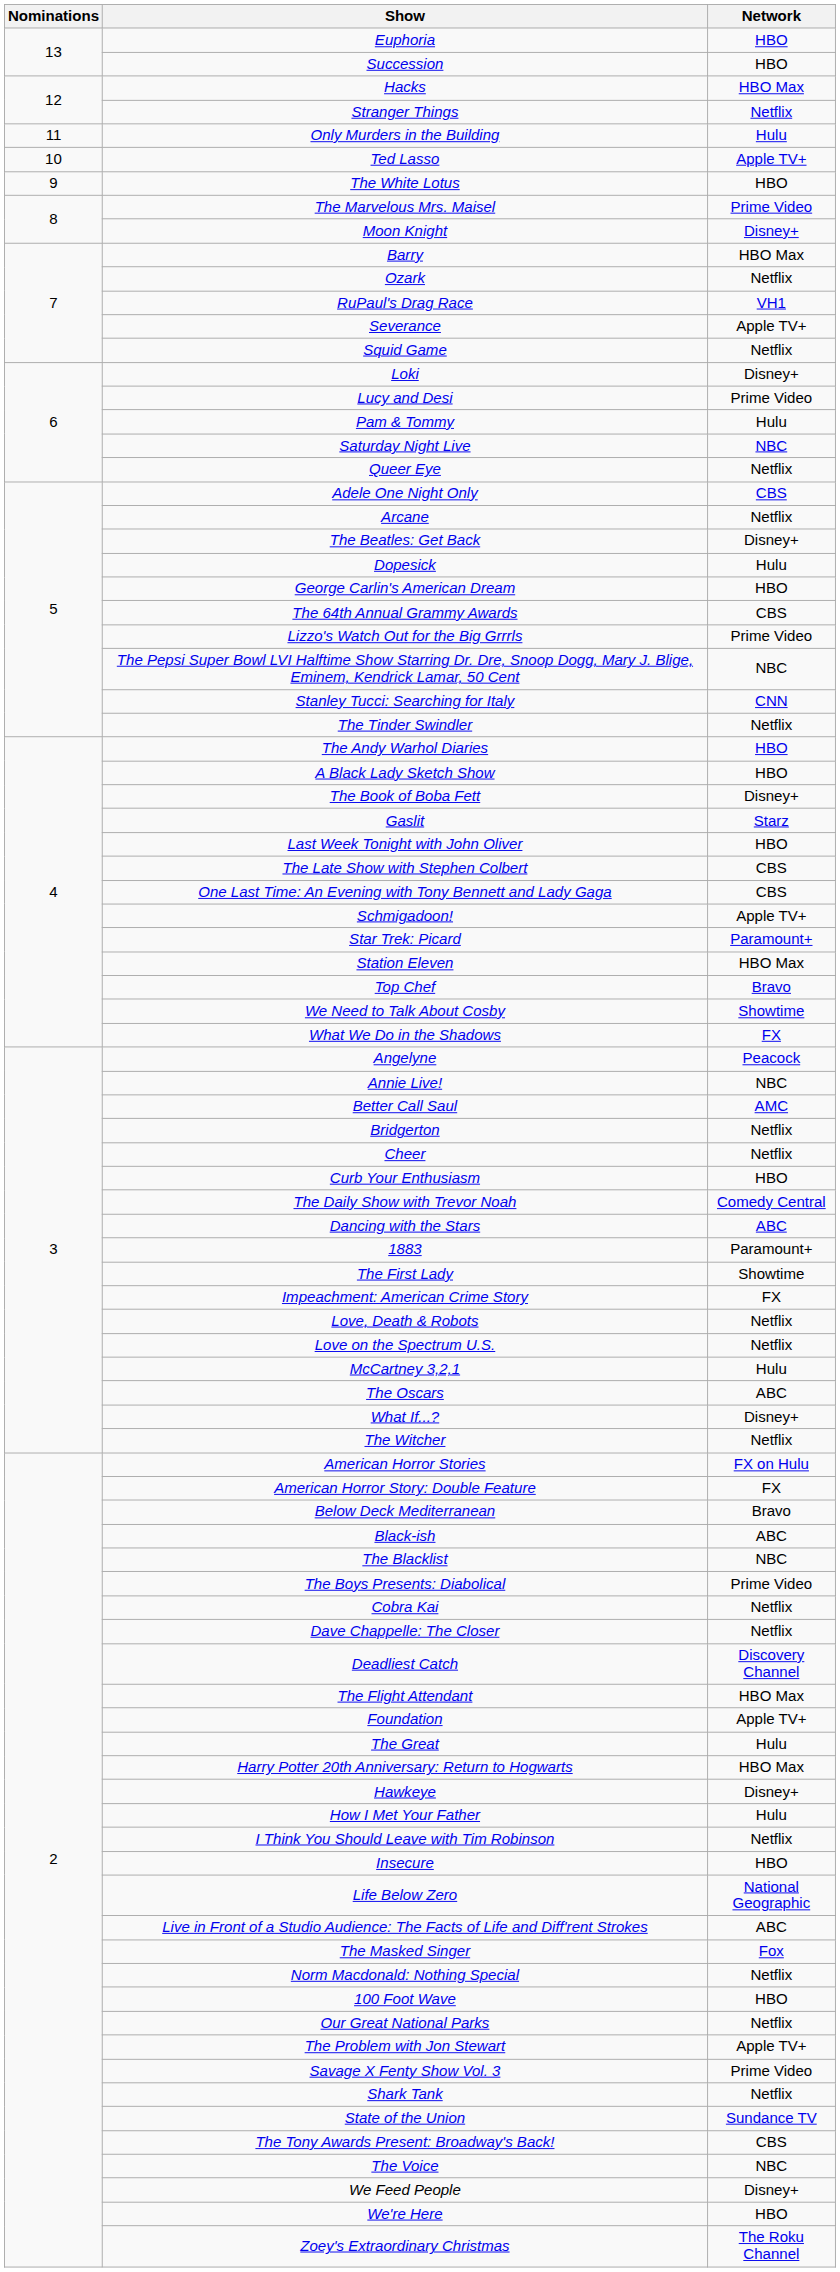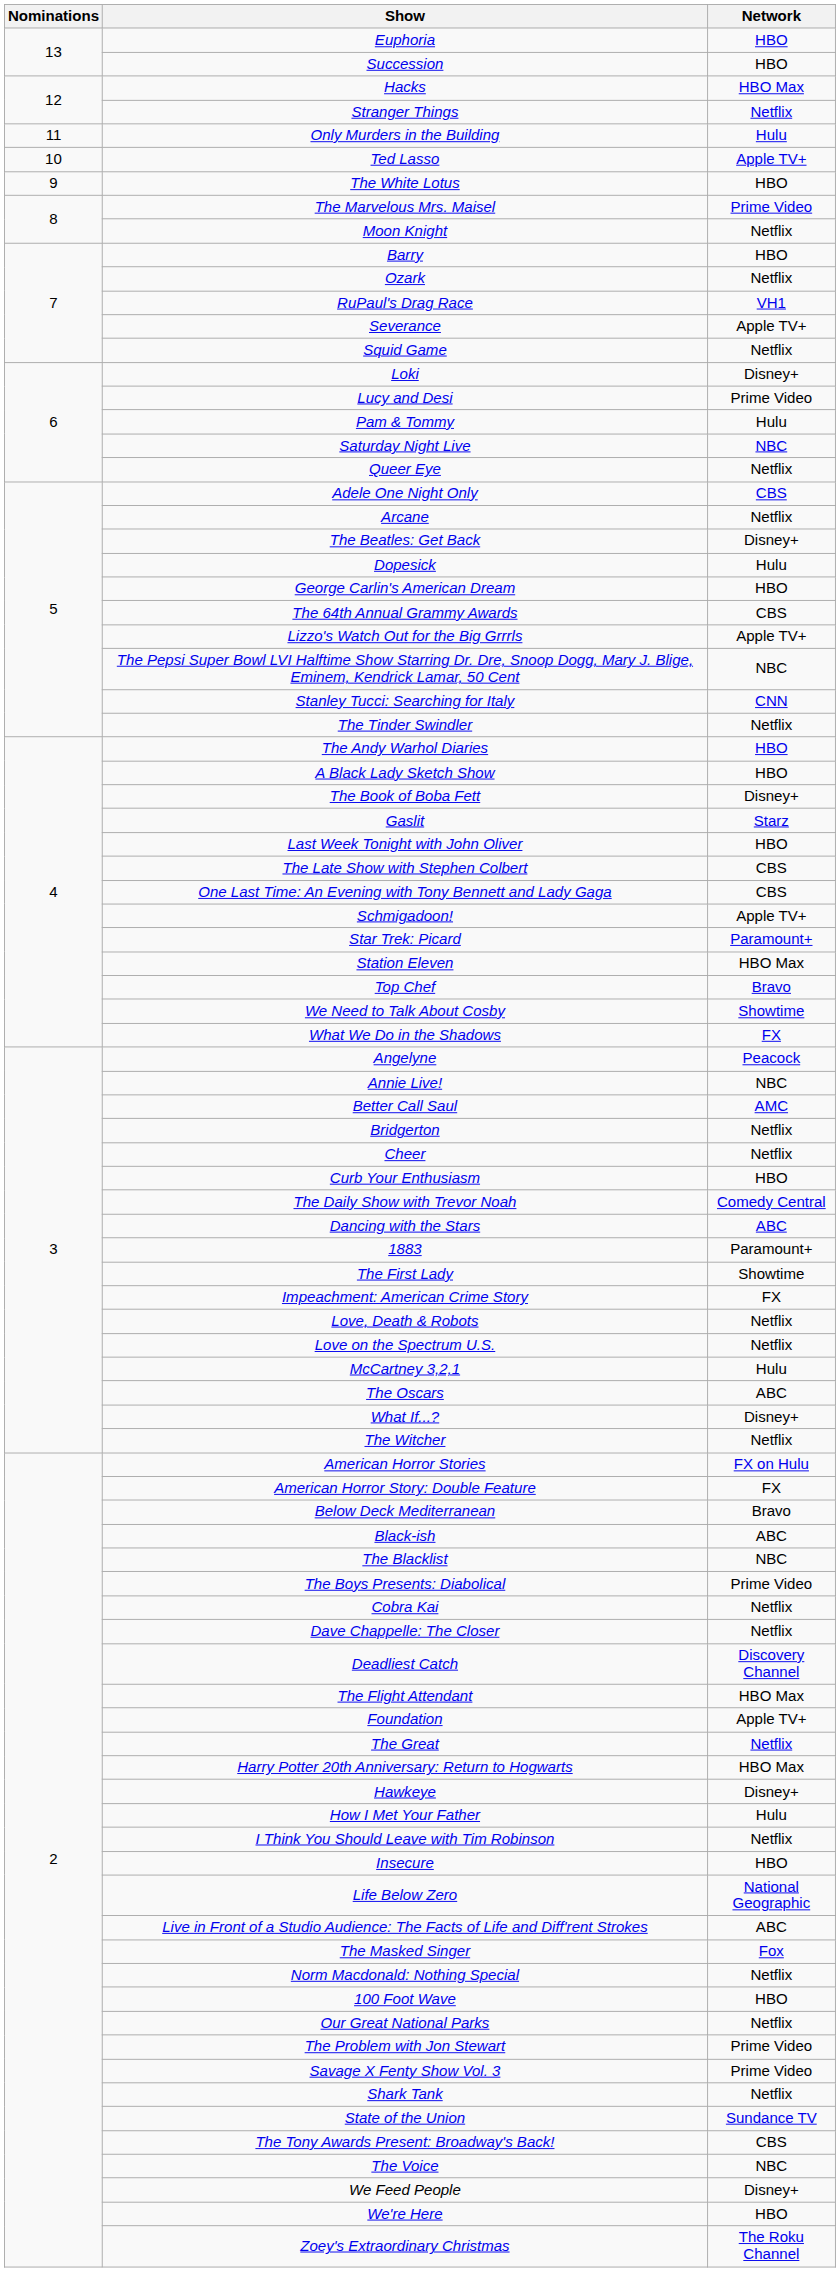 <table class="wikitable sortable" style="text-align: center; max-width:70%">
 <tr>
 <th scope="col">Nominations</th>
 <th scope="col">Show</th>
 <th scope="col">Network</th>
 </tr>
 <tr>
 <td scope="row" rowspan="2">13</td>
 <td><em><a href='#'>Euphoria</a></em></td>
 <td><a href='#'>HBO</a></td>
 </tr>
 <tr>
 <td><em><a href='#'>Succession</a></em></td>
 <td>HBO</td>
 </tr>
 <tr>
 <td scope="row" rowspan="2">12</td>
 <td><em><a href='#'>Hacks</a></em></td>
 <td><a href='#'>HBO Max</a></td>
 </tr>
 <tr>
 <td><em><a href='#'>Stranger Things</a></em></td>
 <td><a href='#'>Netflix</a></td>
 </tr>
 <tr>
 <td scope="row">11</td>
 <td><em><a href='#'>Only Murders in the Building</a></em></td>
 <td><a href='#'>Hulu</a></td>
 </tr>
 <tr>
 <td scope="row">10</td>
 <td><em><a href='#'>Ted Lasso</a></em></td>
 <td><a href='#'>Apple TV+</a></td>
 </tr>
 <tr>
 <td scope="row">9</td>
 <td data-sort-value="White Lotus"><em><a href='#'>The White Lotus</a></em></td>
 <td>HBO</td>
 </tr>
 <tr>
 <td scope="row" rowspan="2">8</td>
 <td data-sort-value="Marvelous Mrs. Maisel"><em><a href='#'>The Marvelous Mrs. Maisel</a></em></td>
 <td><a href='#'>Prime Video</a></td>
 </tr>
 <tr>
 <td><em><a href='#'>Moon Knight</a></em></td>
-<td><a href='#'>Disney+</a></td>
+<td>Netflix</td>
 </tr>
 <tr>
 <td scope="row" rowspan="5">7</td>
 <td><em><a href='#'>Barry</a></em></td>
-<td>HBO Max</td>
+<td>HBO</td>
 </tr>
 <tr>
 <td><em><a href='#'>Ozark</a></em></td>
 <td>Netflix</td>
 </tr>
 <tr>
 <td><em><a href='#'>RuPaul's Drag Race</a></em></td>
 <td><a href='#'>VH1</a></td>
 </tr>
 <tr>
 <td><em><a href='#'>Severance</a></em></td>
 <td>Apple TV+</td>
 </tr>
 <tr>
 <td><em><a href='#'>Squid Game</a></em></td>
 <td>Netflix</td>
 </tr>
 <tr>
 <td scope="row" rowspan="5">6</td>
 <td><em><a href='#'>Loki</a></em></td>
 <td>Disney+</td>
 </tr>
 <tr>
 <td><em><a href='#'>Lucy and Desi</a></em></td>
 <td>Prime Video</td>
 </tr>
 <tr>
 <td><em><a href='#'>Pam & Tommy</a></em></td>
 <td>Hulu</td>
 </tr>
 <tr>
 <td><em><a href='#'>Saturday Night Live</a></em></td>
 <td><a href='#'>NBC</a></td>
 </tr>
 <tr>
 <td><em><a href='#'>Queer Eye</a></em></td>
 <td>Netflix</td>
 </tr>
 <tr>
 <td scope="row" rowspan="10">5</td>
 <td><em><a href='#'>Adele One Night Only</a></em></td>
 <td><a href='#'>CBS</a></td>
 </tr>
 <tr>
 <td><em><a href='#'>Arcane</a></em></td>
 <td>Netflix</td>
 </tr>
 <tr>
 <td data-sort-value="Beatles: Get Back"><em><a href='#'>The Beatles: Get Back</a></em></td>
 <td>Disney+</td>
 </tr>
 <tr>
 <td><em><a href='#'>Dopesick</a></em></td>
 <td>Hulu</td>
 </tr>
 <tr>
 <td><em><a href='#'>George Carlin's American Dream</a></em></td>
 <td>HBO</td>
 </tr>
 <tr>
 <td data-sort-value="Grammy Awards"><em><a href='#'>The 64th Annual Grammy Awards</a></em></td>
 <td>CBS</td>
 </tr>
 <tr>
 <td><em><a href='#'>Lizzo's Watch Out for the Big Grrrls</a></em></td>
-<td>Prime Video</td>
+<td>Apple TV+</td>
 </tr>
 <tr>
 <td data-sort-value="Pepsi"><em><a href='#'>The Pepsi Super Bowl LVI Halftime Show Starring Dr. Dre, Snoop Dogg, Mary J. Blige, Eminem, Kendrick Lamar, 50 Cent</a></em></td>
 <td>NBC</td>
 </tr>
 <tr>
 <td><em><a href='#'>Stanley Tucci: Searching for Italy</a></em></td>
 <td><a href='#'>CNN</a></td>
 </tr>
 <tr>
 <td data-sort-value="Tinder Swindler"><em><a href='#'>The Tinder Swindler</a></em></td>
 <td>Netflix</td>
 </tr>
 <tr>
 <td scope="row" rowspan="13">4</td>
 <td data-sort-value="Andy Warhol Diaries"><em><a href='#'>The Andy Warhol Diaries</a></em></td>
 <td><a href='#'>HBO</a></td>
 </tr>
 <tr>
 <td data-sort-value="Black Lady Sketch Show"><em><a href='#'>A Black Lady Sketch Show</a></em></td>
 <td>HBO</td>
 </tr>
 <tr>
 <td data-sort-value="Book of Boba Fett"><em><a href='#'>The Book of Boba Fett</a></em></td>
 <td>Disney+</td>
 </tr>
 <tr>
 <td><em><a href='#'>Gaslit</a></em></td>
 <td><a href='#'>Starz</a></td>
 </tr>
 <tr>
 <td><em><a href='#'>Last Week Tonight with John Oliver</a></em></td>
 <td>HBO</td>
 </tr>
 <tr>
 <td data-sort-value="Late Show with Stephen Colbert"><em><a href='#'>The Late Show with Stephen Colbert</a></em></td>
 <td>CBS</td>
 </tr>
 <tr>
 <td><em><a href='#'>One Last Time: An Evening with Tony Bennett and Lady Gaga</a></em></td>
 <td>CBS</td>
 </tr>
 <tr>
 <td><em><a href='#'>Schmigadoon!</a></em></td>
 <td>Apple TV+</td>
 </tr>
 <tr>
 <td><em><a href='#'>Star Trek: Picard</a></em></td>
 <td><a href='#'>Paramount+</a></td>
 </tr>
 <tr>
 <td><em><a href='#'>Station Eleven</a></em></td>
 <td>HBO Max</td>
 </tr>
 <tr>
 <td><em><a href='#'>Top Chef</a></em></td>
 <td><a href='#'>Bravo</a></td>
 </tr>
 <tr>
 <td><em><a href='#'>We Need to Talk About Cosby</a></em></td>
 <td><a href='#'>Showtime</a></td>
 </tr>
 <tr>
 <td><em><a href='#'>What We Do in the Shadows</a></em></td>
 <td><a href='#'>FX</a></td>
 </tr>
 <tr>
 <td scope="row" rowspan="17">3</td>
 <td><em><a href='#'>Angelyne</a></em></td>
 <td><a href='#'>Peacock</a></td>
 </tr>
 <tr>
 <td><em><a href='#'>Annie Live!</a></em></td>
 <td>NBC</td>
 </tr>
 <tr>
 <td><em><a href='#'>Better Call Saul</a></em></td>
 <td><a href='#'>AMC</a></td>
 </tr>
 <tr>
 <td><em><a href='#'>Bridgerton</a></em></td>
 <td>Netflix</td>
 </tr>
 <tr>
 <td><em><a href='#'>Cheer</a></em></td>
 <td>Netflix</td>
 </tr>
 <tr>
 <td><em><a href='#'>Curb Your Enthusiasm</a></em></td>
 <td>HBO</td>
 </tr>
 <tr>
 <td data-sort-value="Daily Show with Trevor Noah"><em><a href='#'>The Daily Show with Trevor Noah</a></em></td>
 <td><a href='#'>Comedy Central</a></td>
 </tr>
 <tr>
 <td><em><a href='#'>Dancing with the Stars</a></em></td>
 <td><a href='#'>ABC</a></td>
 </tr>
 <tr>
 <td data-sort-value="Eighteen Eighty-Three"><em><a href='#'>1883</a></em></td>
 <td>Paramount+</td>
 </tr>
 <tr>
 <td data-sort-value="First Lady"><em><a href='#'>The First Lady</a></em></td>
 <td>Showtime</td>
 </tr>
 <tr>
 <td><em><a href='#'>Impeachment: American Crime Story</a></em></td>
 <td>FX</td>
 </tr>
 <tr>
 <td><em><a href='#'>Love, Death & Robots</a></em></td>
 <td>Netflix</td>
 </tr>
 <tr>
 <td><em><a href='#'>Love on the Spectrum U.S.</a></em></td>
 <td>Netflix</td>
 </tr>
 <tr>
 <td><em><a href='#'>McCartney 3,2,1</a></em></td>
 <td>Hulu</td>
 </tr>
 <tr>
 <td data-sort-value="Oscars"><em><a href='#'>The Oscars</a></em></td>
 <td>ABC</td>
 </tr>
 <tr>
 <td><em><a href='#'>What If...?</a></em></td>
 <td>Disney+</td>
 </tr>
 <tr>
 <td data-sort-value="Witcher"><em><a href='#'>The Witcher</a></em></td>
 <td>Netflix</td>
 </tr>
 <tr>
 <td scope="row" rowspan="32">2</td>
 <td><em><a href='#'>American Horror Stories</a></em></td>
 <td><a href='#'>FX on Hulu</a></td>
 </tr>
 <tr>
 <td><em><a href='#'>American Horror Story: Double Feature</a></em></td>
 <td>FX</td>
 </tr>
 <tr>
 <td><em><a href='#'>Below Deck Mediterranean</a></em></td>
 <td>Bravo</td>
 </tr>
 <tr>
 <td><em><a href='#'>Black-ish</a></em></td>
 <td>ABC</td>
 </tr>
 <tr>
 <td data-sort-value="Blacklist"><em><a href='#'>The Blacklist</a></em></td>
 <td>NBC</td>
 </tr>
 <tr>
 <td data-sort-value="Boys Presents: Diabolical"><em><a href='#'>The Boys Presents: Diabolical</a></em></td>
 <td>Prime Video</td>
 </tr>
 <tr>
 <td><em><a href='#'>Cobra Kai</a></em></td>
 <td>Netflix</td>
 </tr>
 <tr>
 <td><em><a href='#'>Dave Chappelle: The Closer</a></em></td>
 <td>Netflix</td>
 </tr>
 <tr>
 <td><em><a href='#'>Deadliest Catch</a></em></td>
 <td><a href='#'>Discovery Channel</a></td>
 </tr>
 <tr>
 <td data-sort-value="Flight Attendant"><em><a href='#'>The Flight Attendant</a></em></td>
 <td>HBO Max</td>
 </tr>
 <tr>
 <td><em><a href='#'>Foundation</a></em></td>
 <td>Apple TV+</td>
 </tr>
 <tr>
 <td data-sort-value="Great"><em><a href='#'>The Great</a></em></td>
-<td>Hulu</td>
+<td><a href='#'>Netflix</a></td>
 </tr>
 <tr>
 <td><em><a href='#'>Harry Potter 20th Anniversary: Return to Hogwarts</a></em></td>
 <td>HBO Max</td>
 </tr>
 <tr>
 <td><em><a href='#'>Hawkeye</a></em></td>
 <td>Disney+</td>
 </tr>
 <tr>
 <td><em><a href='#'>How I Met Your Father</a></em></td>
 <td>Hulu</td>
 </tr>
 <tr>
 <td><em><a href='#'>I Think You Should Leave with Tim Robinson</a></em></td>
 <td>Netflix</td>
 </tr>
 <tr>
 <td><em><a href='#'>Insecure</a></em></td>
 <td>HBO</td>
 </tr>
 <tr>
 <td><em><a href='#'>Life Below Zero</a></em></td>
 <td><a href='#'>National Geographic</a></td>
 </tr>
 <tr>
 <td><em><a href='#'>Live in Front of a Studio Audience: The Facts of Life and Diff'rent Strokes</a></em></td>
 <td>ABC</td>
 </tr>
 <tr>
 <td><em><a href='#'>The Masked Singer</a></em></td>
 <td><a href='#'>Fox</a></td>
 </tr>
 <tr>
 <td><em><a href='#'>Norm Macdonald: Nothing Special</a></em></td>
 <td>Netflix</td>
 </tr>
 <tr>
 <td data-sort-value="One Hundred Foot Wave"><em><a href='#'>100 Foot Wave</a></em></td>
 <td>HBO</td>
 </tr>
 <tr>
 <td><em><a href='#'>Our Great National Parks</a></em></td>
 <td>Netflix</td>
 </tr>
 <tr>
 <td data-sort-value="Problem with Jon Stewart"><em><a href='#'>The Problem with Jon Stewart</a></em></td>
-<td>Apple TV+</td>
+<td>Prime Video</td>
 </tr>
 <tr>
 <td><em><a href='#'>Savage X Fenty Show Vol. 3</a></em></td>
 <td>Prime Video</td>
 </tr>
 <tr>
 <td><em><a href='#'>Shark Tank</a></em></td>
 <td>Netflix</td>
 </tr>
 <tr>
 <td><em><a href='#'>State of the Union</a></em></td>
 <td><a href='#'>Sundance TV</a></td>
 </tr>
 <tr>
 <td data-sort-value="Tony Awards Present: Broadway's Back!"><em><a href='#'>The Tony Awards Present: Broadway's Back!</a></em></td>
 <td>CBS</td>
 </tr>
 <tr>
 <td data-sort-value="Voice"><em><a href='#'>The Voice</a></em></td>
 <td>NBC</td>
 </tr>
 <tr>
 <td><em>We Feed People</em></td>
 <td>Disney+</td>
 </tr>
 <tr>
 <td><em><a href='#'>We're Here</a></em></td>
 <td>HBO</td>
 </tr>
 <tr>
 <td><em><a href='#'>Zoey's Extraordinary Christmas</a></em></td>
 <td data-sort-value="Roku Channel"><a href='#'>The Roku Channel</a></td>
 </tr>
 </table>
